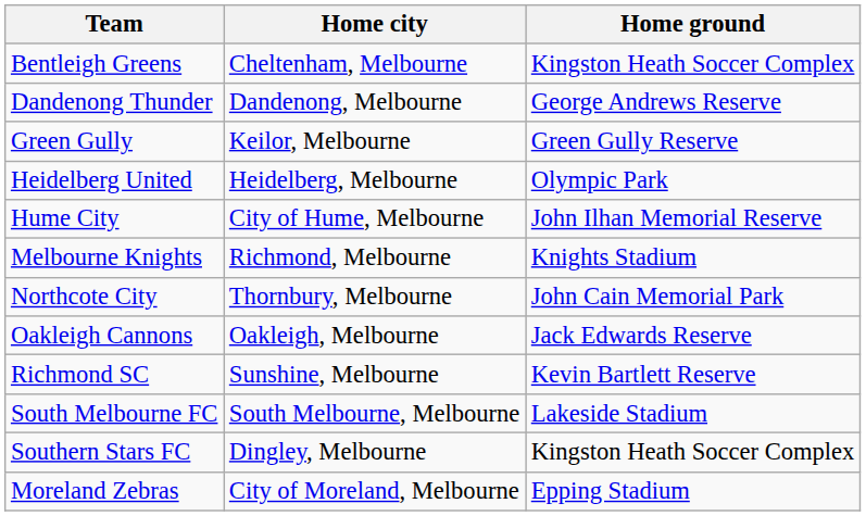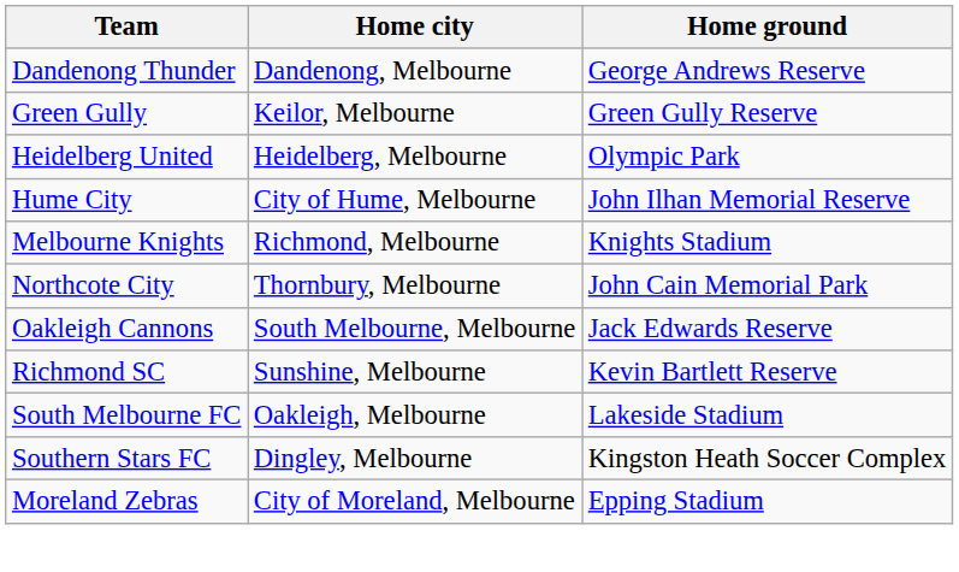 <table class="wikitable sortable">
 <tr>
 <th>Team</th>
 <th>Home city</th>
 <th>Home ground</th>
-</tr>
-<tr>
-<td><a href='#'>Bentleigh Greens</a></td>
-<td><a href='#'>Cheltenham</a>, <a href='#'>Melbourne</a></td>
-<td><a href='#'>Kingston Heath Soccer Complex</a></td>
 </tr>
 <tr>
 <td><a href='#'>Dandenong Thunder</a></td>
 <td><a href='#'>Dandenong</a>, Melbourne</td>
 <td><a href='#'>George Andrews Reserve</a></td>
 </tr>
 <tr>
 <td><a href='#'>Green Gully</a></td>
 <td><a href='#'>Keilor</a>, Melbourne</td>
 <td><a href='#'>Green Gully Reserve</a></td>
 </tr>
 <tr>
 <td><a href='#'>Heidelberg United</a></td>
 <td><a href='#'>Heidelberg</a>, Melbourne</td>
 <td><a href='#'>Olympic Park</a></td>
 </tr>
 <tr>
 <td><a href='#'>Hume City</a></td>
 <td><a href='#'>City of Hume</a>, Melbourne</td>
 <td><a href='#'>John Ilhan Memorial Reserve</a></td>
 </tr>
 <tr>
 <td><a href='#'>Melbourne Knights</a></td>
 <td><a href='#'>Richmond</a>, Melbourne</td>
 <td><a href='#'>Knights Stadium</a></td>
 </tr>
 <tr>
 <td><a href='#'>Northcote City</a></td>
 <td><a href='#'>Thornbury</a>, Melbourne</td>
 <td><a href='#'>John Cain Memorial Park</a></td>
 </tr>
 <tr>
 <td><a href='#'>Oakleigh Cannons</a></td>
-<td><a href='#'>Oakleigh</a>, Melbourne</td>
+<td><a href='#'>South Melbourne</a>, Melbourne</td>
 <td><a href='#'>Jack Edwards Reserve</a></td>
 </tr>
 <tr>
 <td><a href='#'>Richmond SC</a></td>
 <td><a href='#'>Sunshine</a>, Melbourne</td>
 <td><a href='#'>Kevin Bartlett Reserve</a></td>
 </tr>
 <tr>
 <td><a href='#'>South Melbourne FC</a></td>
-<td><a href='#'>South Melbourne</a>, Melbourne</td>
+<td><a href='#'>Oakleigh</a>, Melbourne</td>
 <td><a href='#'>Lakeside Stadium</a></td>
 </tr>
 <tr>
 <td><a href='#'>Southern Stars FC</a></td>
 <td><a href='#'>Dingley</a>, Melbourne</td>
 <td>Kingston Heath Soccer Complex</td>
 </tr>
 <tr>
 <td><a href='#'>Moreland Zebras</a></td>
 <td><a href='#'>City of Moreland</a>, Melbourne</td>
 <td><a href='#'>Epping Stadium</a></td>
 </tr>
 </table>
